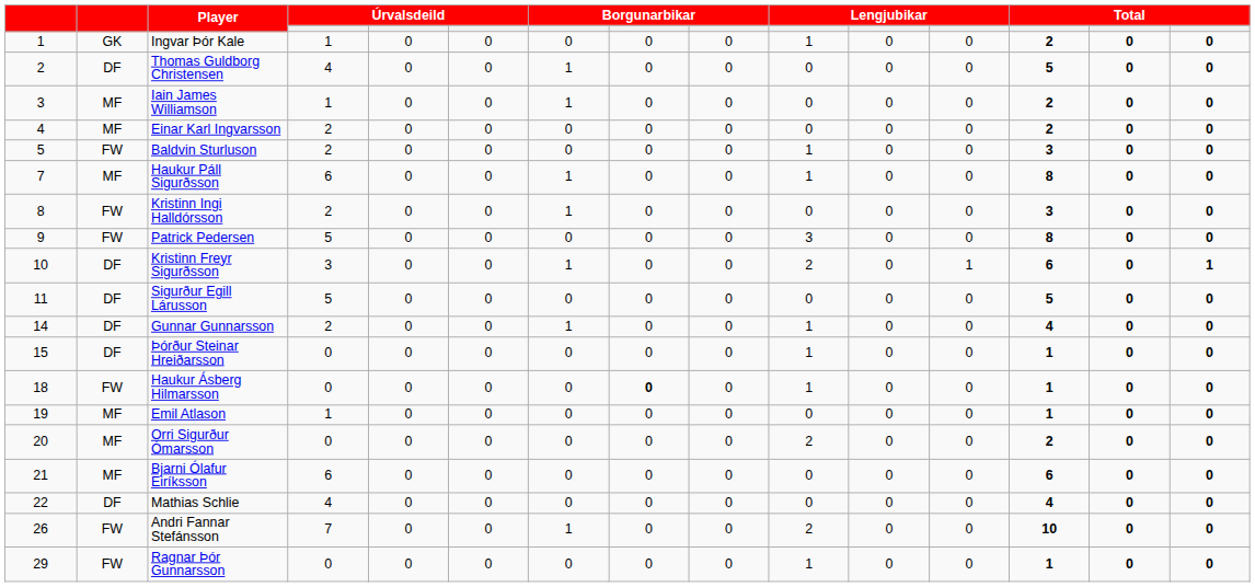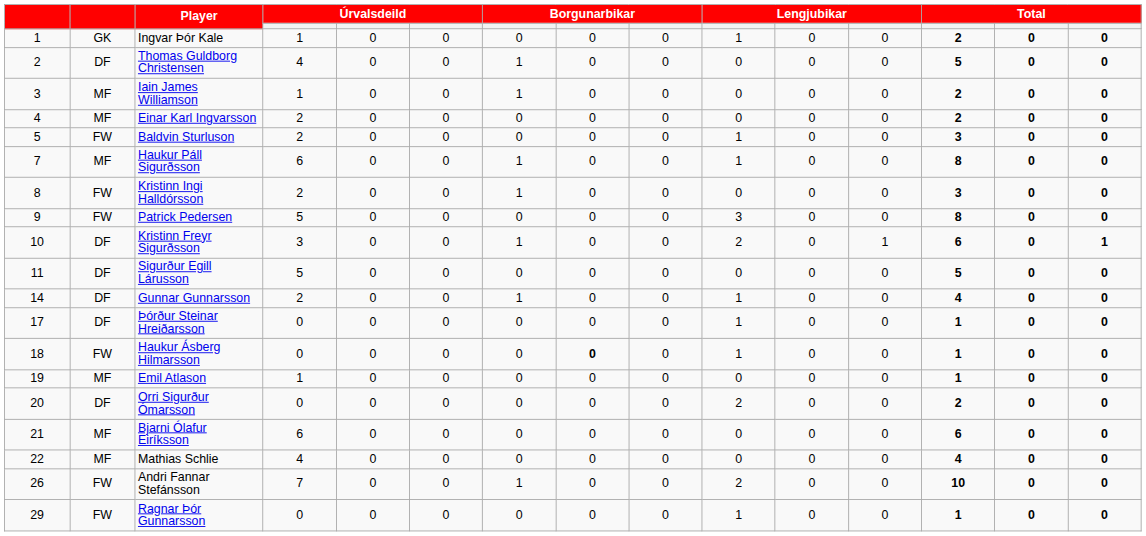 <table class="wikitable"  style="font-size:86%; text-align:center; line-height:14px; width:100%;">
 <tr>
 <th rowspan="2" style="background:#FF0000; color:white; width:35px;"></th>
 <th rowspan="2" style="background:#FF0000; color:white; width:35px;"></th>
 <th rowspan="2" style="background:#FF0000; color:white; width:35px;">Player</th>
 <th colspan="3" style="background:#FF0000; color:white; width:35px;"><strong>Úrvalsdeild</strong></th>
 <th colspan="3" style="background:#FF0000; color:white; width:35px;"><strong>Borgunarbikar</strong></th>
 <th colspan="3" style="background:#FF0000; color:white; width:35px;"><strong>Lengjubikar</strong></th>
 <th colspan="3" style="background:#FF0000; color:white; width:35px;"><strong>Total</strong></th>
 </tr>
 <tr style="text-align:center;">
 <th width=40></th>
 <th width=40></th>
 <th width=40></th>
 <th width=40></th>
 <th width=40></th>
 <th width=40></th>
 <th width=40></th>
 <th width=40></th>
 <th width=40></th>
 <th width=40></th>
 <th width=40></th>
 <th width=40></th>
 </tr>
 <tr>
 <td>1</td>
 <td>GK</td>
 <td style="text-align:left"> Ingvar Þór Kale</td>
 <td>1</td>
 <td>0</td>
 <td>0</td>
 <td>0</td>
 <td>0</td>
 <td>0</td>
 <td>1</td>
 <td>0</td>
 <td>0</td>
 <td><strong>2</strong></td>
 <td><strong>0</strong></td>
 <td><strong>0</strong></td>
 </tr>
 <tr>
 <td>2</td>
 <td>DF</td>
 <td style="text-align:left"> <a href='#'>Thomas Guldborg Christensen</a></td>
 <td>4</td>
 <td>0</td>
 <td>0</td>
 <td>1</td>
 <td>0</td>
 <td>0</td>
 <td>0</td>
 <td>0</td>
 <td>0</td>
 <td><strong>5</strong></td>
 <td><strong>0</strong></td>
 <td><strong>0</strong></td>
 </tr>
 <tr>
 <td>3</td>
 <td>MF</td>
 <td style="text-align:left"> <a href='#'>Iain James Williamson</a></td>
 <td>1</td>
 <td>0</td>
 <td>0</td>
 <td>1</td>
 <td>0</td>
 <td>0</td>
 <td>0</td>
 <td>0</td>
 <td>0</td>
 <td><strong>2</strong></td>
 <td><strong>0</strong></td>
 <td><strong>0</strong></td>
 </tr>
 <tr>
 <td>4</td>
 <td>MF</td>
 <td style="text-align:left"> <a href='#'>Einar Karl Ingvarsson</a></td>
 <td>2</td>
 <td>0</td>
 <td>0</td>
 <td>0</td>
 <td>0</td>
 <td>0</td>
 <td>0</td>
 <td>0</td>
 <td>0</td>
 <td><strong>2</strong></td>
 <td><strong>0</strong></td>
 <td><strong>0</strong></td>
 </tr>
 <tr>
 <td>5</td>
 <td>FW</td>
 <td style="text-align:left"> <a href='#'>Baldvin Sturluson</a></td>
 <td>2</td>
 <td>0</td>
 <td>0</td>
 <td>0</td>
 <td>0</td>
 <td>0</td>
 <td>1</td>
 <td>0</td>
 <td>0</td>
 <td><strong>3</strong></td>
 <td><strong>0</strong></td>
 <td><strong>0</strong></td>
 </tr>
 <tr>
 <td>7</td>
 <td>MF</td>
 <td style="text-align:left"> <a href='#'>Haukur Páll Sigurðsson</a></td>
 <td>6</td>
 <td>0</td>
 <td>0</td>
 <td>1</td>
 <td>0</td>
 <td>0</td>
 <td>1</td>
 <td>0</td>
 <td>0</td>
 <td><strong>8</strong></td>
 <td><strong>0</strong></td>
 <td><strong>0</strong></td>
 </tr>
 <tr>
 <td>8</td>
 <td>FW</td>
 <td style="text-align:left"> <a href='#'>Kristinn Ingi Halldórsson</a></td>
 <td>2</td>
 <td>0</td>
 <td>0</td>
 <td>1</td>
 <td>0</td>
 <td>0</td>
 <td>0</td>
 <td>0</td>
 <td>0</td>
 <td><strong>3</strong></td>
 <td><strong>0</strong></td>
 <td><strong>0</strong></td>
 </tr>
 <tr>
 <td>9</td>
 <td>FW</td>
 <td style="text-align:left"> <a href='#'>Patrick Pedersen</a></td>
 <td>5</td>
 <td>0</td>
 <td>0</td>
 <td>0</td>
 <td>0</td>
 <td>0</td>
 <td>3</td>
 <td>0</td>
 <td>0</td>
 <td><strong>8</strong></td>
 <td><strong>0</strong></td>
 <td><strong>0</strong></td>
 </tr>
 <tr>
 <td>10</td>
 <td>DF</td>
 <td style="text-align:left"> <a href='#'>Kristinn Freyr Sigurðsson</a></td>
 <td>3</td>
 <td>0</td>
 <td>0</td>
 <td>1</td>
 <td>0</td>
 <td>0</td>
 <td>2</td>
 <td>0</td>
 <td>1</td>
 <td><strong>6</strong></td>
 <td><strong>0</strong></td>
 <td><strong>1</strong></td>
 </tr>
 <tr>
 <td>11</td>
 <td>DF</td>
 <td style="text-align:left"> <a href='#'>Sigurður Egill Lárusson</a></td>
 <td>5</td>
 <td>0</td>
 <td>0</td>
 <td>0</td>
 <td>0</td>
 <td>0</td>
 <td>0</td>
 <td>0</td>
 <td>0</td>
 <td><strong>5</strong></td>
 <td><strong>0</strong></td>
 <td><strong>0</strong></td>
 </tr>
 <tr>
 <td>14</td>
 <td>DF</td>
 <td style="text-align:left"> <a href='#'>Gunnar Gunnarsson</a></td>
 <td>2</td>
 <td>0</td>
 <td>0</td>
 <td>1</td>
 <td>0</td>
 <td>0</td>
 <td>1</td>
 <td>0</td>
 <td>0</td>
 <td><strong>4</strong></td>
 <td><strong>0</strong></td>
 <td><strong>0</strong></td>
 </tr>
 <tr>
-<td>15</td>
+<td>17</td>
 <td>DF</td>
 <td style="text-align:left"> <a href='#'>Þórður Steinar Hreiðarsson</a></td>
 <td>0</td>
 <td>0</td>
 <td>0</td>
 <td>0</td>
 <td>0</td>
 <td>0</td>
 <td>1</td>
 <td>0</td>
 <td>0</td>
 <td><strong>1</strong></td>
 <td><strong>0</strong></td>
 <td><strong>0</strong></td>
 </tr>
 <tr>
 <td>18</td>
 <td>FW</td>
 <td style="text-align:left"> <a href='#'>Haukur Ásberg Hilmarsson</a></td>
 <td>0</td>
 <td>0</td>
 <td>0</td>
 <td>0</td>
 <td><strong>0</strong></td>
 <td>0</td>
 <td>1</td>
 <td>0</td>
 <td>0</td>
 <td><strong>1</strong></td>
 <td><strong>0</strong></td>
 <td><strong>0</strong></td>
 </tr>
 <tr>
 <td>19</td>
 <td>MF</td>
 <td style="text-align:left"> <a href='#'>Emil Atlason</a></td>
 <td>1</td>
 <td>0</td>
 <td>0</td>
 <td>0</td>
 <td>0</td>
 <td>0</td>
 <td>0</td>
 <td>0</td>
 <td>0</td>
 <td><strong>1</strong></td>
 <td><strong>0</strong></td>
 <td><strong>0</strong></td>
 </tr>
 <tr>
 <td>20</td>
-<td>MF</td>
+<td>DF</td>
 <td style="text-align:left"> <a href='#'>Orri Sigurður Ómarsson</a></td>
 <td>0</td>
 <td>0</td>
 <td>0</td>
 <td>0</td>
 <td>0</td>
 <td>0</td>
 <td>2</td>
 <td>0</td>
 <td>0</td>
 <td><strong>2</strong></td>
 <td><strong>0</strong></td>
 <td><strong>0</strong></td>
 </tr>
 <tr>
 <td>21</td>
 <td>MF</td>
 <td style="text-align:left"> <a href='#'>Bjarni Ólafur Eiríksson</a></td>
 <td>6</td>
 <td>0</td>
 <td>0</td>
 <td>0</td>
 <td>0</td>
 <td>0</td>
 <td>0</td>
 <td>0</td>
 <td>0</td>
 <td><strong>6</strong></td>
 <td><strong>0</strong></td>
 <td><strong>0</strong></td>
 </tr>
 <tr>
 <td>22</td>
-<td>DF</td>
+<td>MF</td>
 <td style="text-align:left"> Mathias Schlie</td>
 <td>4</td>
 <td>0</td>
 <td>0</td>
 <td>0</td>
 <td>0</td>
 <td>0</td>
 <td>0</td>
 <td>0</td>
 <td>0</td>
 <td><strong>4</strong></td>
 <td><strong>0</strong></td>
 <td><strong>0</strong></td>
 </tr>
 <tr>
 <td>26</td>
 <td>FW</td>
 <td style="text-align:left"> Andri Fannar Stefánsson</td>
 <td>7</td>
 <td>0</td>
 <td>0</td>
 <td>1</td>
 <td>0</td>
 <td>0</td>
 <td>2</td>
 <td>0</td>
 <td>0</td>
 <td><strong>10</strong></td>
 <td><strong>0</strong></td>
 <td><strong>0</strong></td>
 </tr>
 <tr>
 <td>29</td>
 <td>FW</td>
 <td style="text-align:left"> <a href='#'>Ragnar Þór Gunnarsson</a></td>
 <td>0</td>
 <td>0</td>
 <td>0</td>
 <td>0</td>
 <td>0</td>
 <td>0</td>
 <td>1</td>
 <td>0</td>
 <td>0</td>
 <td><strong>1</strong></td>
 <td><strong>0</strong></td>
 <td><strong>0</strong></td>
 </tr>
 </table>
